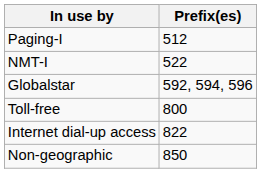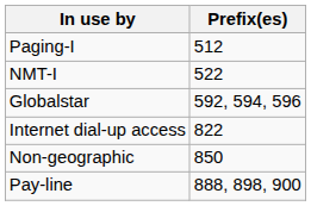 <table class="wikitable" border=1>
 <tr>
 <th>In use by</th>
 <th>Prefix(es)</th>
 </tr>
 <tr>
 <td>Paging-I</td>
 <td>512</td>
 </tr>
 <tr>
 <td>NMT-I</td>
 <td>522</td>
 </tr>
 <tr>
 <td>Globalstar</td>
 <td>592, 594, 596</td>
 </tr>
 <tr>
-<td>Toll-free</td>
-<td>800</td>
-</tr>
-<tr>
 <td>Internet dial-up access</td>
 <td>822</td>
 </tr>
 <tr>
 <td>Non-geographic</td>
 <td>850</td>
 </tr>
+<tr>
+<td>Pay-line</td>
+<td>888, 898, 900</td>
+</tr>
 </table>
